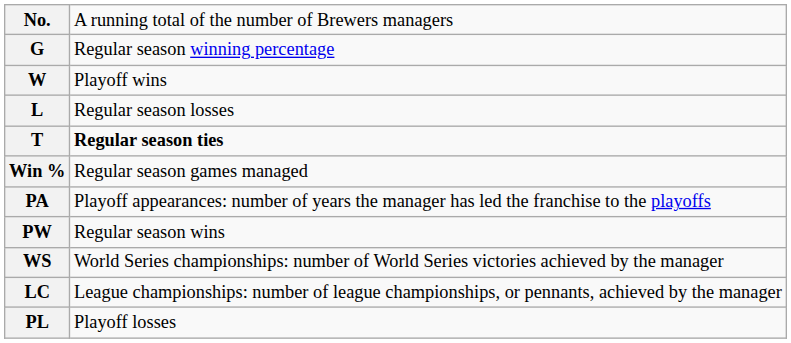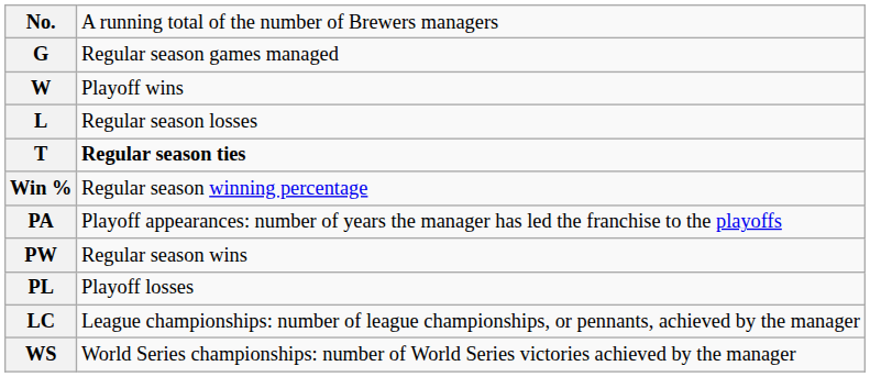 <table class="wikitable plainrowheaders" style="font-size:85%">
 <tr>
 <th scope="row" style="text-align:center"><strong>No.</strong></th>
 <td>A running total of the number of Brewers managers</td>
 </tr>
 <tr>
 <th scope="row" style="text-align:center"><strong>G</strong></th>
-<td>Regular season <a href='#'>winning percentage</a></td>
+<td>Regular season games managed</td>
 </tr>
 <tr>
 <th scope="row" style="text-align:center"><strong>W</strong></th>
 <td>Playoff wins</td>
 </tr>
 <tr>
 <th scope="row" style="text-align:center"><strong>L</strong></th>
 <td>Regular season losses</td>
 </tr>
 <tr>
 <th scope="row" style="text-align:center"><strong>T</strong></th>
 <td><strong>Regular season ties</strong></td>
 </tr>
 <tr>
 <th scope="row" style="text-align:center"><strong>Win %</strong></th>
-<td>Regular season games managed</td>
+<td>Regular season <a href='#'>winning percentage</a></td>
 </tr>
 <tr>
 <th scope="row" style="text-align:center"><strong>PA</strong></th>
 <td>Playoff appearances: number of years the manager has led the franchise to the <a href='#'>playoffs</a></td>
 </tr>
 <tr>
 <th scope="row" style="text-align:center"><strong>PW</strong></th>
 <td>Regular season wins</td>
 </tr>
 <tr>
-<th scope="row" style="text-align:center"><strong>WS</strong></th>
-<td>World Series championships: number of World Series victories achieved by the manager</td>
+<th scope="row" style="text-align:center"><strong>PL</strong></th>
+<td>Playoff losses</td>
 </tr>
 <tr>
 <th scope="row" style="text-align:center"><strong>LC</strong></th>
 <td>League championships: number of league championships, or pennants, achieved by the manager</td>
 </tr>
 <tr>
-<th scope="row" style="text-align:center"><strong>PL</strong></th>
-<td>Playoff losses</td>
+<th scope="row" style="text-align:center"><strong>WS</strong></th>
+<td>World Series championships: number of World Series victories achieved by the manager</td>
 </tr>
 </table>
